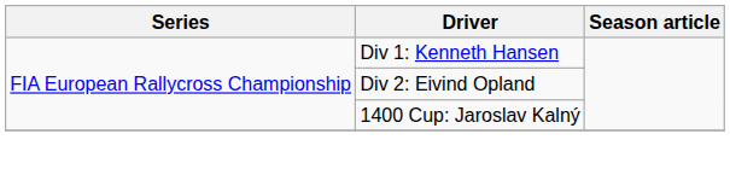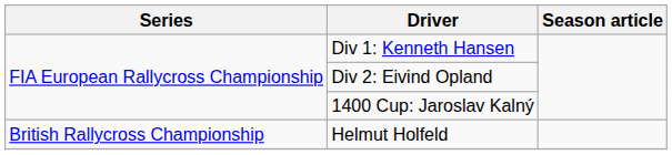 <table class="wikitable" style="font-size: 87%;">
 <tr>
 <th>Series</th>
 <th>Driver</th>
 <th>Season article</th>
 </tr>
 <tr>
 <td rowspan=3><a href='#'>FIA European Rallycross Championship</a></td>
 <td>Div 1:  <a href='#'>Kenneth Hansen</a></td>
 <td rowspan=3></td>
 </tr>
 <tr>
 <td>Div 2:  Eivind Opland</td>
 </tr>
 <tr>
 <td>1400 Cup:  Jaroslav Kalný</td>
 </tr>
 <tr>
+<td><a href='#'>British Rallycross Championship</a></td>
+<td> Helmut Holfeld</td>
+<td></td>
+</tr>
+<tr>
 </tr>
 </table>
